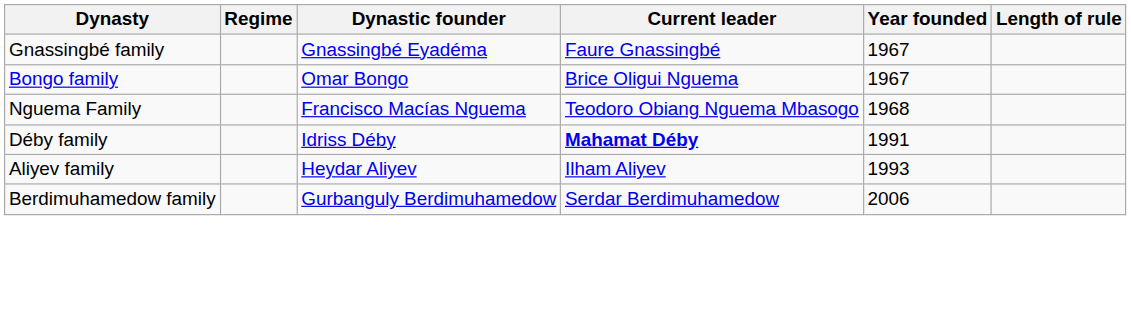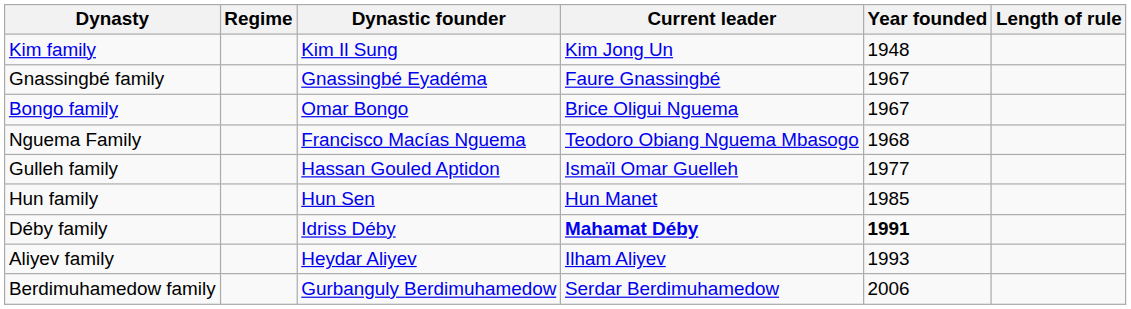 <table class="wikitable sortable">
 <tr>
 <th>Dynasty</th>
 <th>Regime</th>
 <th>Dynastic founder</th>
 <th>Current leader</th>
 <th>Year founded</th>
 <th>Length of rule</th>
+</tr>
+<tr>
+<td><a href='#'>Kim family</a></td>
+<td></td>
+<td><a href='#'>Kim Il Sung</a></td>
+<td><a href='#'>Kim Jong Un</a></td>
+<td>1948</td>
+<td></td>
 </tr>
 <tr>
 <td>Gnassingbé family</td>
 <td></td>
 <td><a href='#'>Gnassingbé Eyadéma</a></td>
 <td><a href='#'>Faure Gnassingbé</a></td>
 <td>1967</td>
 <td></td>
 </tr>
 <tr>
 <td><a href='#'>Bongo family</a></td>
 <td></td>
 <td><a href='#'>Omar Bongo</a></td>
 <td><a href='#'>Brice Oligui Nguema</a></td>
 <td>1967</td>
 <td></td>
 </tr>
 <tr>
 <td>Nguema Family</td>
 <td></td>
 <td><a href='#'>Francisco Macías Nguema</a></td>
 <td><a href='#'>Teodoro Obiang Nguema Mbasogo</a></td>
 <td>1968</td>
 <td></td>
 </tr>
 <tr>
+<td>Gulleh family</td>
+<td></td>
+<td><a href='#'>Hassan Gouled Aptidon</a></td>
+<td><a href='#'>Ismaïl Omar Guelleh</a></td>
+<td>1977</td>
+<td></td>
+</tr>
+<tr>
+<td>Hun family</td>
+<td></td>
+<td><a href='#'>Hun Sen</a></td>
+<td><a href='#'>Hun Manet</a></td>
+<td>1985</td>
+<td></td>
+</tr>
+<tr>
 <td>Déby family</td>
 <td></td>
 <td><a href='#'>Idriss Déby</a></td>
 <td><strong><a href='#'>Mahamat Déby</a></strong></td>
-<td>1991</td>
+<td><strong>1991</strong></td>
 <td></td>
 </tr>
 <tr>
 <td>Aliyev family</td>
 <td></td>
 <td><a href='#'>Heydar Aliyev</a></td>
 <td><a href='#'>Ilham Aliyev</a></td>
 <td>1993</td>
 <td></td>
 </tr>
 <tr>
 <td>Berdimuhamedow family</td>
 <td></td>
 <td><a href='#'>Gurbanguly Berdimuhamedow</a></td>
 <td><a href='#'>Serdar Berdimuhamedow</a></td>
 <td>2006</td>
 <td></td>
 </tr>
 </table>
